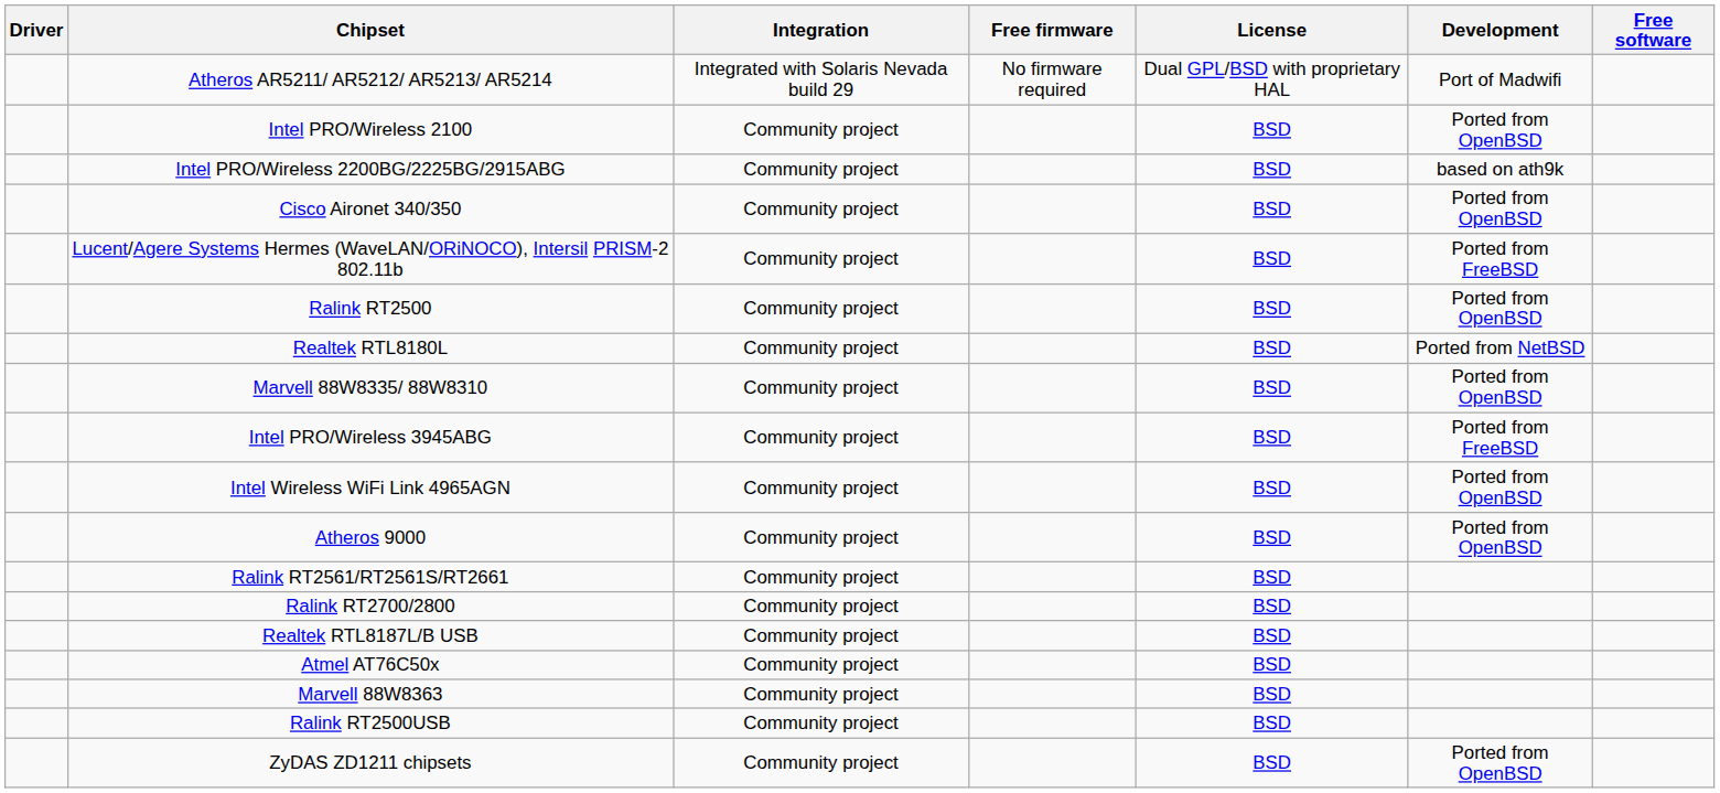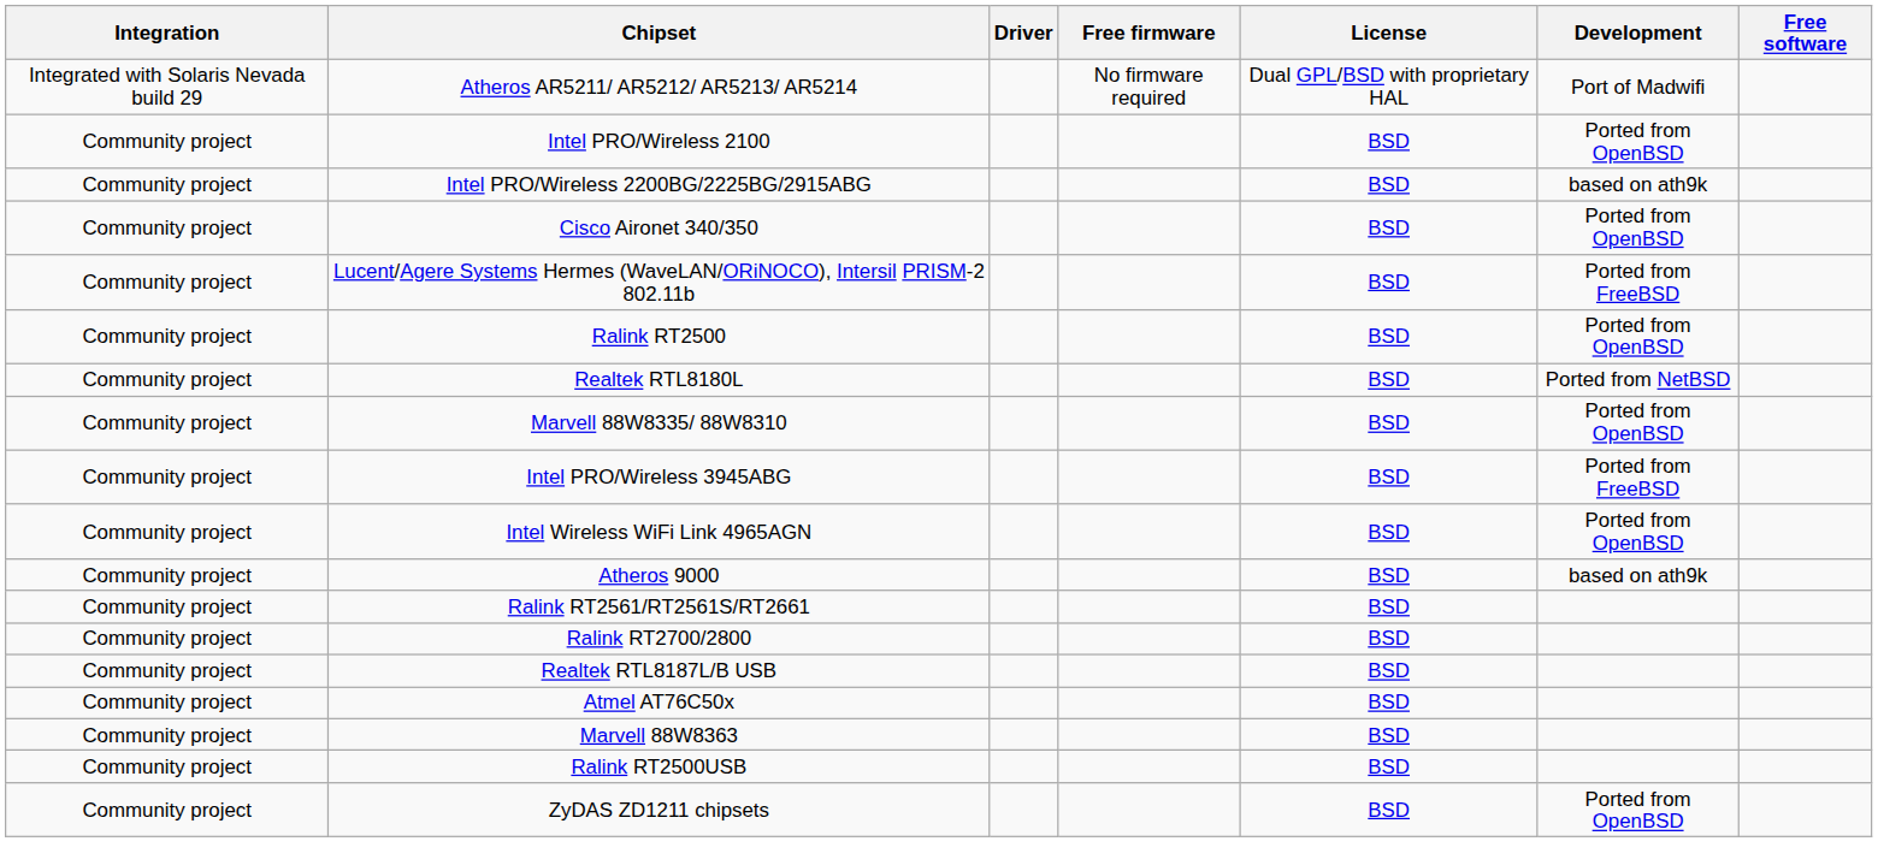 <table class="wikitable" style="font-size: 85%; text-align: center; width: 99%;">
 <tr>
+<th>Integration</th>
+<th>Chipset</th>
 <th>Driver</th>
-<th>Chipset</th>
-<th>Integration</th>
 <th>Free firmware</th>
 <th>License</th>
 <th>Development</th>
 <th><a href='#'>Free software</a></th>
 </tr>
 <tr>
+<td>Integrated with Solaris Nevada build 29</td>
+<td><a href='#'>Atheros</a> AR5211/ AR5212/ AR5213/ AR5214</td>
 <td></td>
-<td><a href='#'>Atheros</a> AR5211/ AR5212/ AR5213/ AR5214</td>
-<td>Integrated with Solaris Nevada build 29</td>
 <td>No firmware required</td>
 <td>Dual <a href='#'>GPL</a>/<a href='#'>BSD</a> with proprietary HAL</td>
 <td>Port of Madwifi</td>
 <td></td>
 </tr>
 <tr>
+<td>Community project</td>
+<td><a href='#'>Intel</a> PRO/Wireless 2100</td>
 <td></td>
-<td><a href='#'>Intel</a> PRO/Wireless 2100</td>
-<td>Community project</td>
 <td></td>
 <td><a href='#'>BSD</a></td>
 <td>Ported from <a href='#'>OpenBSD</a></td>
 <td></td>
 </tr>
 <tr>
+<td>Community project</td>
+<td><a href='#'>Intel</a> PRO/Wireless 2200BG/2225BG/2915ABG</td>
 <td></td>
-<td><a href='#'>Intel</a> PRO/Wireless 2200BG/2225BG/2915ABG</td>
-<td>Community project</td>
 <td></td>
 <td><a href='#'>BSD</a></td>
 <td>based on ath9k</td>
 <td></td>
 </tr>
 <tr>
+<td>Community project</td>
+<td><a href='#'>Cisco</a> Aironet 340/350</td>
 <td></td>
-<td><a href='#'>Cisco</a> Aironet 340/350</td>
-<td>Community project</td>
 <td></td>
 <td><a href='#'>BSD</a></td>
 <td>Ported from <a href='#'>OpenBSD</a></td>
 <td></td>
 </tr>
 <tr>
+<td>Community project</td>
+<td><a href='#'>Lucent</a>/<a href='#'>Agere Systems</a> Hermes (WaveLAN/<a href='#'>ORiNOCO</a>), <a href='#'>Intersil</a> <a href='#'>PRISM</a>-2 802.11b</td>
 <td></td>
-<td><a href='#'>Lucent</a>/<a href='#'>Agere Systems</a> Hermes (WaveLAN/<a href='#'>ORiNOCO</a>), <a href='#'>Intersil</a> <a href='#'>PRISM</a>-2 802.11b</td>
-<td>Community project</td>
 <td></td>
 <td><a href='#'>BSD</a></td>
 <td>Ported from <a href='#'>FreeBSD</a></td>
 <td></td>
 </tr>
 <tr>
+<td>Community project</td>
+<td><a href='#'>Ralink</a> RT2500</td>
 <td></td>
-<td><a href='#'>Ralink</a> RT2500</td>
-<td>Community project</td>
 <td></td>
 <td><a href='#'>BSD</a></td>
 <td>Ported from <a href='#'>OpenBSD</a></td>
 <td></td>
 </tr>
 <tr>
+<td>Community project</td>
+<td><a href='#'>Realtek</a> RTL8180L</td>
 <td></td>
-<td><a href='#'>Realtek</a> RTL8180L</td>
-<td>Community project</td>
 <td></td>
 <td><a href='#'>BSD</a></td>
 <td>Ported from <a href='#'>NetBSD</a></td>
 <td></td>
 </tr>
 <tr>
+<td>Community project</td>
+<td><a href='#'>Marvell</a> 88W8335/ 88W8310</td>
 <td></td>
-<td><a href='#'>Marvell</a> 88W8335/ 88W8310</td>
-<td>Community project</td>
 <td></td>
 <td><a href='#'>BSD</a></td>
 <td>Ported from <a href='#'>OpenBSD</a></td>
 <td></td>
 </tr>
 <tr>
+<td>Community project</td>
+<td><a href='#'>Intel</a> PRO/Wireless 3945ABG</td>
 <td></td>
-<td><a href='#'>Intel</a> PRO/Wireless 3945ABG</td>
-<td>Community project</td>
 <td></td>
 <td><a href='#'>BSD</a></td>
 <td>Ported from <a href='#'>FreeBSD</a></td>
 <td></td>
 </tr>
 <tr>
+<td>Community project</td>
+<td><a href='#'>Intel</a> Wireless WiFi Link 4965AGN</td>
 <td></td>
-<td><a href='#'>Intel</a> Wireless WiFi Link 4965AGN</td>
-<td>Community project</td>
 <td></td>
 <td><a href='#'>BSD</a></td>
 <td>Ported from <a href='#'>OpenBSD</a></td>
 <td></td>
 </tr>
 <tr>
+<td>Community project</td>
+<td><a href='#'>Atheros</a> 9000</td>
 <td></td>
-<td><a href='#'>Atheros</a> 9000</td>
-<td>Community project</td>
 <td></td>
 <td><a href='#'>BSD</a></td>
-<td>Ported from <a href='#'>OpenBSD</a></td>
+<td>based on ath9k</td>
 <td></td>
 </tr>
 <tr>
+<td>Community project</td>
+<td><a href='#'>Ralink</a> RT2561/RT2561S/RT2661</td>
 <td></td>
-<td><a href='#'>Ralink</a> RT2561/RT2561S/RT2661</td>
-<td>Community project</td>
 <td></td>
 <td><a href='#'>BSD</a></td>
 <td></td>
 <td></td>
 </tr>
 <tr>
+<td>Community project</td>
+<td><a href='#'>Ralink</a> RT2700/2800</td>
 <td></td>
-<td><a href='#'>Ralink</a> RT2700/2800</td>
-<td>Community project</td>
 <td></td>
 <td><a href='#'>BSD</a></td>
 <td></td>
 <td></td>
 </tr>
 <tr>
+<td>Community project</td>
+<td><a href='#'>Realtek</a> RTL8187L/B USB</td>
 <td></td>
-<td><a href='#'>Realtek</a> RTL8187L/B USB</td>
-<td>Community project</td>
 <td></td>
 <td><a href='#'>BSD</a></td>
 <td></td>
 <td></td>
 </tr>
 <tr>
+<td>Community project</td>
+<td><a href='#'>Atmel</a> AT76C50x</td>
 <td></td>
-<td><a href='#'>Atmel</a> AT76C50x</td>
-<td>Community project</td>
 <td></td>
 <td><a href='#'>BSD</a></td>
 <td></td>
 <td></td>
 </tr>
 <tr>
+<td>Community project</td>
+<td><a href='#'>Marvell</a> 88W8363</td>
 <td></td>
-<td><a href='#'>Marvell</a> 88W8363</td>
-<td>Community project</td>
 <td></td>
 <td><a href='#'>BSD</a></td>
 <td></td>
 <td></td>
 </tr>
 <tr>
+<td>Community project</td>
+<td><a href='#'>Ralink</a> RT2500USB</td>
 <td></td>
-<td><a href='#'>Ralink</a> RT2500USB</td>
-<td>Community project</td>
 <td></td>
 <td><a href='#'>BSD</a></td>
 <td></td>
 <td></td>
 </tr>
 <tr>
+<td>Community project</td>
+<td>ZyDAS ZD1211 chipsets</td>
 <td></td>
-<td>ZyDAS ZD1211 chipsets</td>
-<td>Community project</td>
 <td></td>
 <td><a href='#'>BSD</a></td>
 <td>Ported from <a href='#'>OpenBSD</a></td>
 <td></td>
 </tr>
 </table>
